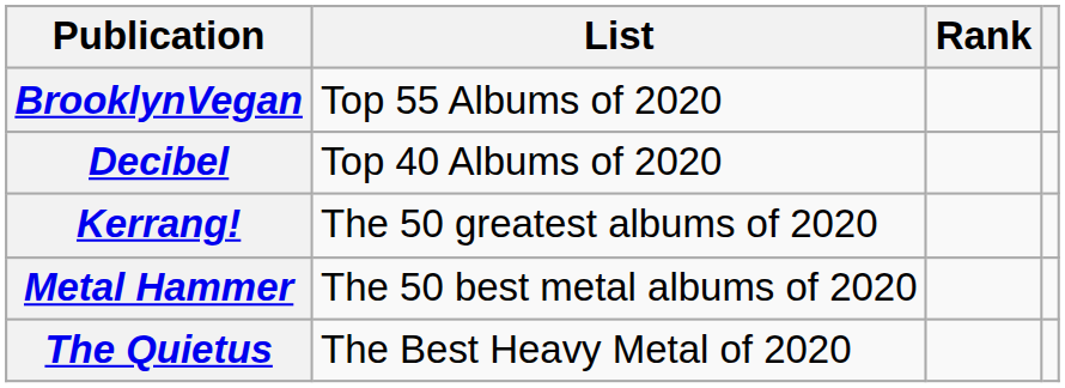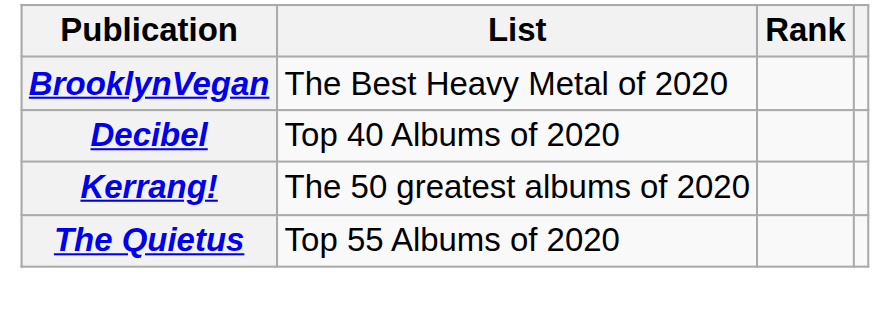 <table class="wikitable sortable plainrowheaders" style="margin-left: auto; margin-right: auto; border: none;">
 <tr>
 <th scope="col">Publication</th>
 <th scope="col" class="unsortable">List</th>
 <th scope="col" data-sort-type="number">Rank</th>
 <th scope="col" class="unsortable"></th>
 </tr>
 <tr>
 <th scope="row"><em><a href='#'>BrooklynVegan</a></em></th>
-<td>Top 55 Albums of 2020</td>
+<td>The Best Heavy Metal of 2020</td>
 <td></td>
 <td></td>
 </tr>
 <tr>
 <th scope="row"><em><a href='#'>Decibel</a></em></th>
 <td>Top 40 Albums of 2020</td>
 <td></td>
 <td></td>
 </tr>
 <tr>
 <th scope="row"><em><a href='#'>Kerrang!</a></em></th>
 <td>The 50 greatest albums of 2020</td>
 <td></td>
 <td></td>
 </tr>
 <tr>
-<th scope="row"><em><a href='#'>Metal Hammer</a></em></th>
-<td>The 50 best metal albums of 2020</td>
-<td></td>
-<td></td>
-</tr>
-<tr>
 <th scope="row"><em><a href='#'>The Quietus</a></em></th>
-<td>The Best Heavy Metal of 2020</td>
+<td>Top 55 Albums of 2020</td>
 <td></td>
 <td></td>
 </tr>
 </table>
